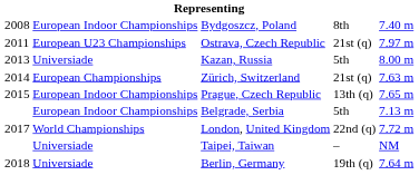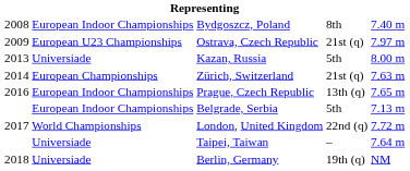 <table>
 <tr>
 <th colspan="5">Representing </th>
 </tr>
 <tr>
 <td>2008</td>
 <td><a href='#'>European Indoor Championships</a></td>
 <td><a href='#'>Bydgoszcz, Poland</a></td>
 <td>8th</td>
 <td><a href='#'>7.40 m</a></td>
 </tr>
 <tr>
-<td>2011</td>
+<td>2009</td>
 <td><a href='#'>European U23 Championships</a></td>
 <td><a href='#'>Ostrava, Czech Republic</a></td>
 <td>21st (q)</td>
 <td><a href='#'>7.97 m</a></td>
 </tr>
 <tr>
 <td>2013</td>
 <td><a href='#'>Universiade</a></td>
 <td><a href='#'>Kazan, Russia</a></td>
 <td>5th</td>
 <td><a href='#'>8.00 m</a></td>
 </tr>
 <tr>
 <td>2014</td>
 <td><a href='#'>European Championships</a></td>
 <td><a href='#'>Zürich, Switzerland</a></td>
 <td>21st (q)</td>
 <td><a href='#'>7.63 m</a></td>
 </tr>
 <tr>
-<td>2015</td>
+<td>2016</td>
 <td><a href='#'>European Indoor Championships</a></td>
 <td><a href='#'>Prague, Czech Republic</a></td>
 <td>13th (q)</td>
 <td><a href='#'>7.65 m</a></td>
 </tr>
 <tr>
 <td rowspan=3>2017</td>
 <td><a href='#'>European Indoor Championships</a></td>
 <td><a href='#'>Belgrade, Serbia</a></td>
 <td>5th</td>
 <td><a href='#'>7.13 m</a></td>
 </tr>
 <tr>
 <td><a href='#'>World Championships</a></td>
 <td><a href='#'>London</a>, <a href='#'>United Kingdom</a></td>
 <td>22nd (q)</td>
 <td><a href='#'>7.72 m</a></td>
 </tr>
 <tr>
 <td><a href='#'>Universiade</a></td>
 <td><a href='#'>Taipei, Taiwan</a></td>
 <td>–</td>
-<td><a href='#'>NM</a></td>
+<td><a href='#'>7.64 m</a></td>
 </tr>
 <tr>
 <td>2018</td>
 <td><a href='#'>Universiade</a></td>
 <td><a href='#'>Berlin, Germany</a></td>
 <td>19th (q)</td>
-<td><a href='#'>7.64 m</a></td>
+<td><a href='#'>NM</a></td>
 </tr>
 </table>
